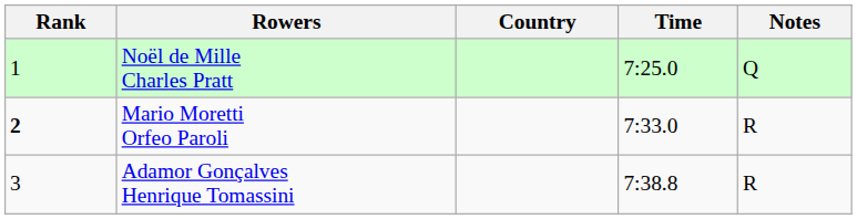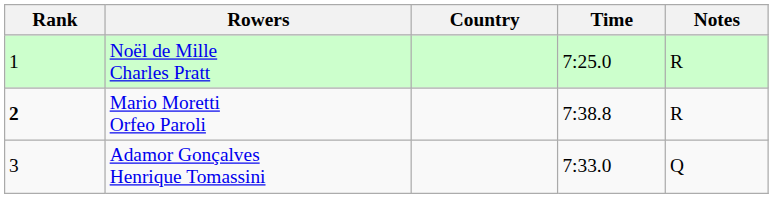 <table class="wikitable" width=50%>
 <tr>
 <th>Rank</th>
 <th>Rowers</th>
 <th>Country</th>
 <th>Time</th>
 <th>Notes</th>
 </tr>
 <tr bgcolor=ccffcc>
 <td>1</td>
 <td><a href='#'>Noël de Mille</a><br><a href='#'>Charles Pratt</a></td>
 <td></td>
 <td>7:25.0</td>
-<td>Q</td>
+<td>R</td>
 </tr>
 <tr>
 <td><strong>2</strong></td>
 <td><a href='#'>Mario Moretti</a><br><a href='#'>Orfeo Paroli</a></td>
 <td></td>
-<td>7:33.0</td>
+<td>7:38.8</td>
 <td>R</td>
 </tr>
 <tr>
 <td>3</td>
 <td><a href='#'>Adamor Gonçalves</a><br><a href='#'>Henrique Tomassini</a></td>
 <td></td>
-<td>7:38.8</td>
-<td>R</td>
+<td>7:33.0</td>
+<td>Q</td>
 </tr>
 </table>
